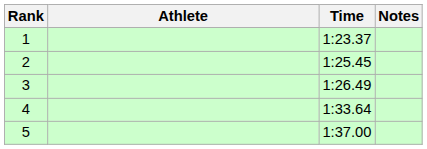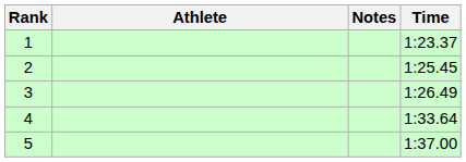 <table class="wikitable" style="text-align:center">
 <tr>
 <th>Rank</th>
 <th Style="width:18em">Athlete</th>
+<th>Notes</th>
 <th>Time</th>
-<th>Notes</th>
 </tr>
 <tr style="background:#cfc">
 <td>1</td>
 <td style="text-align:left"></td>
+<td></td>
 <td>1:23.37</td>
-<td></td>
 </tr>
 <tr style="background:#cfc">
 <td>2</td>
 <td style="text-align:left"></td>
+<td></td>
 <td>1:25.45</td>
-<td></td>
 </tr>
 <tr style="background:#cfc">
 <td>3</td>
 <td style="text-align:left"></td>
+<td></td>
 <td>1:26.49</td>
-<td></td>
 </tr>
 <tr style="background:#cfc">
 <td>4</td>
 <td style="text-align:left"></td>
+<td></td>
 <td>1:33.64</td>
-<td></td>
 </tr>
 <tr style="background:#cfc">
 <td>5</td>
 <td style="text-align:left"></td>
+<td></td>
 <td>1:37.00</td>
-<td></td>
 </tr>
 </table>
